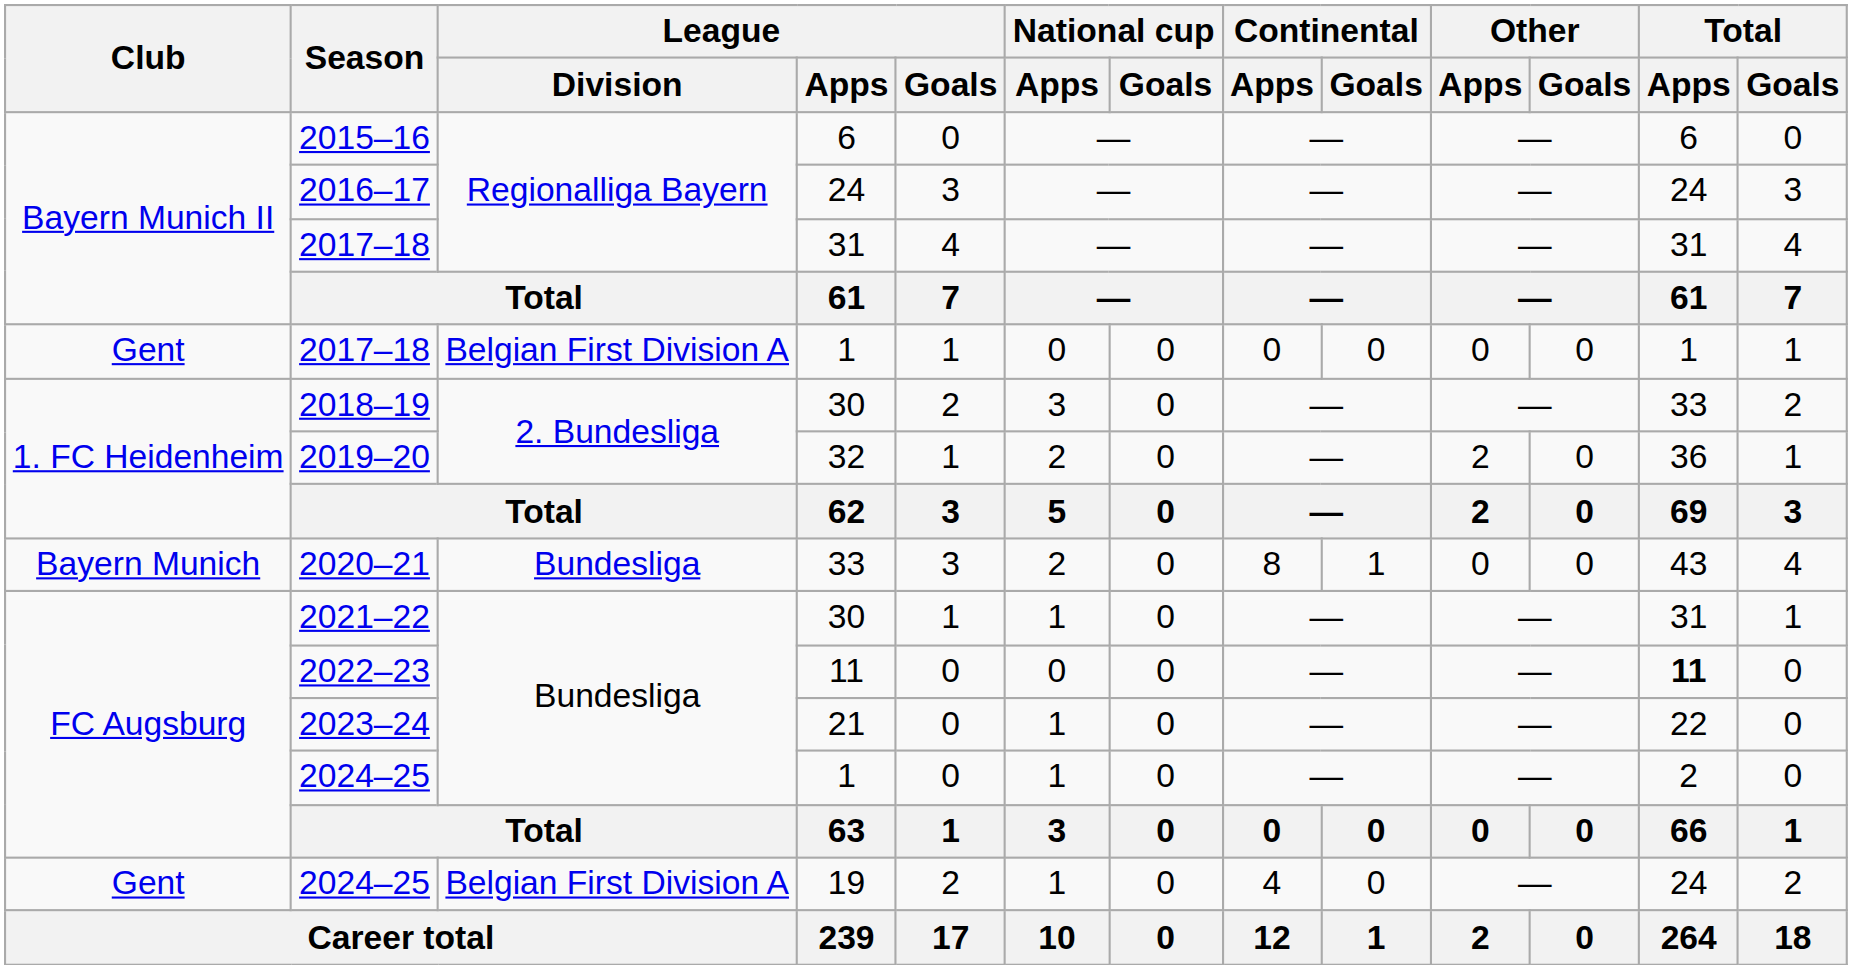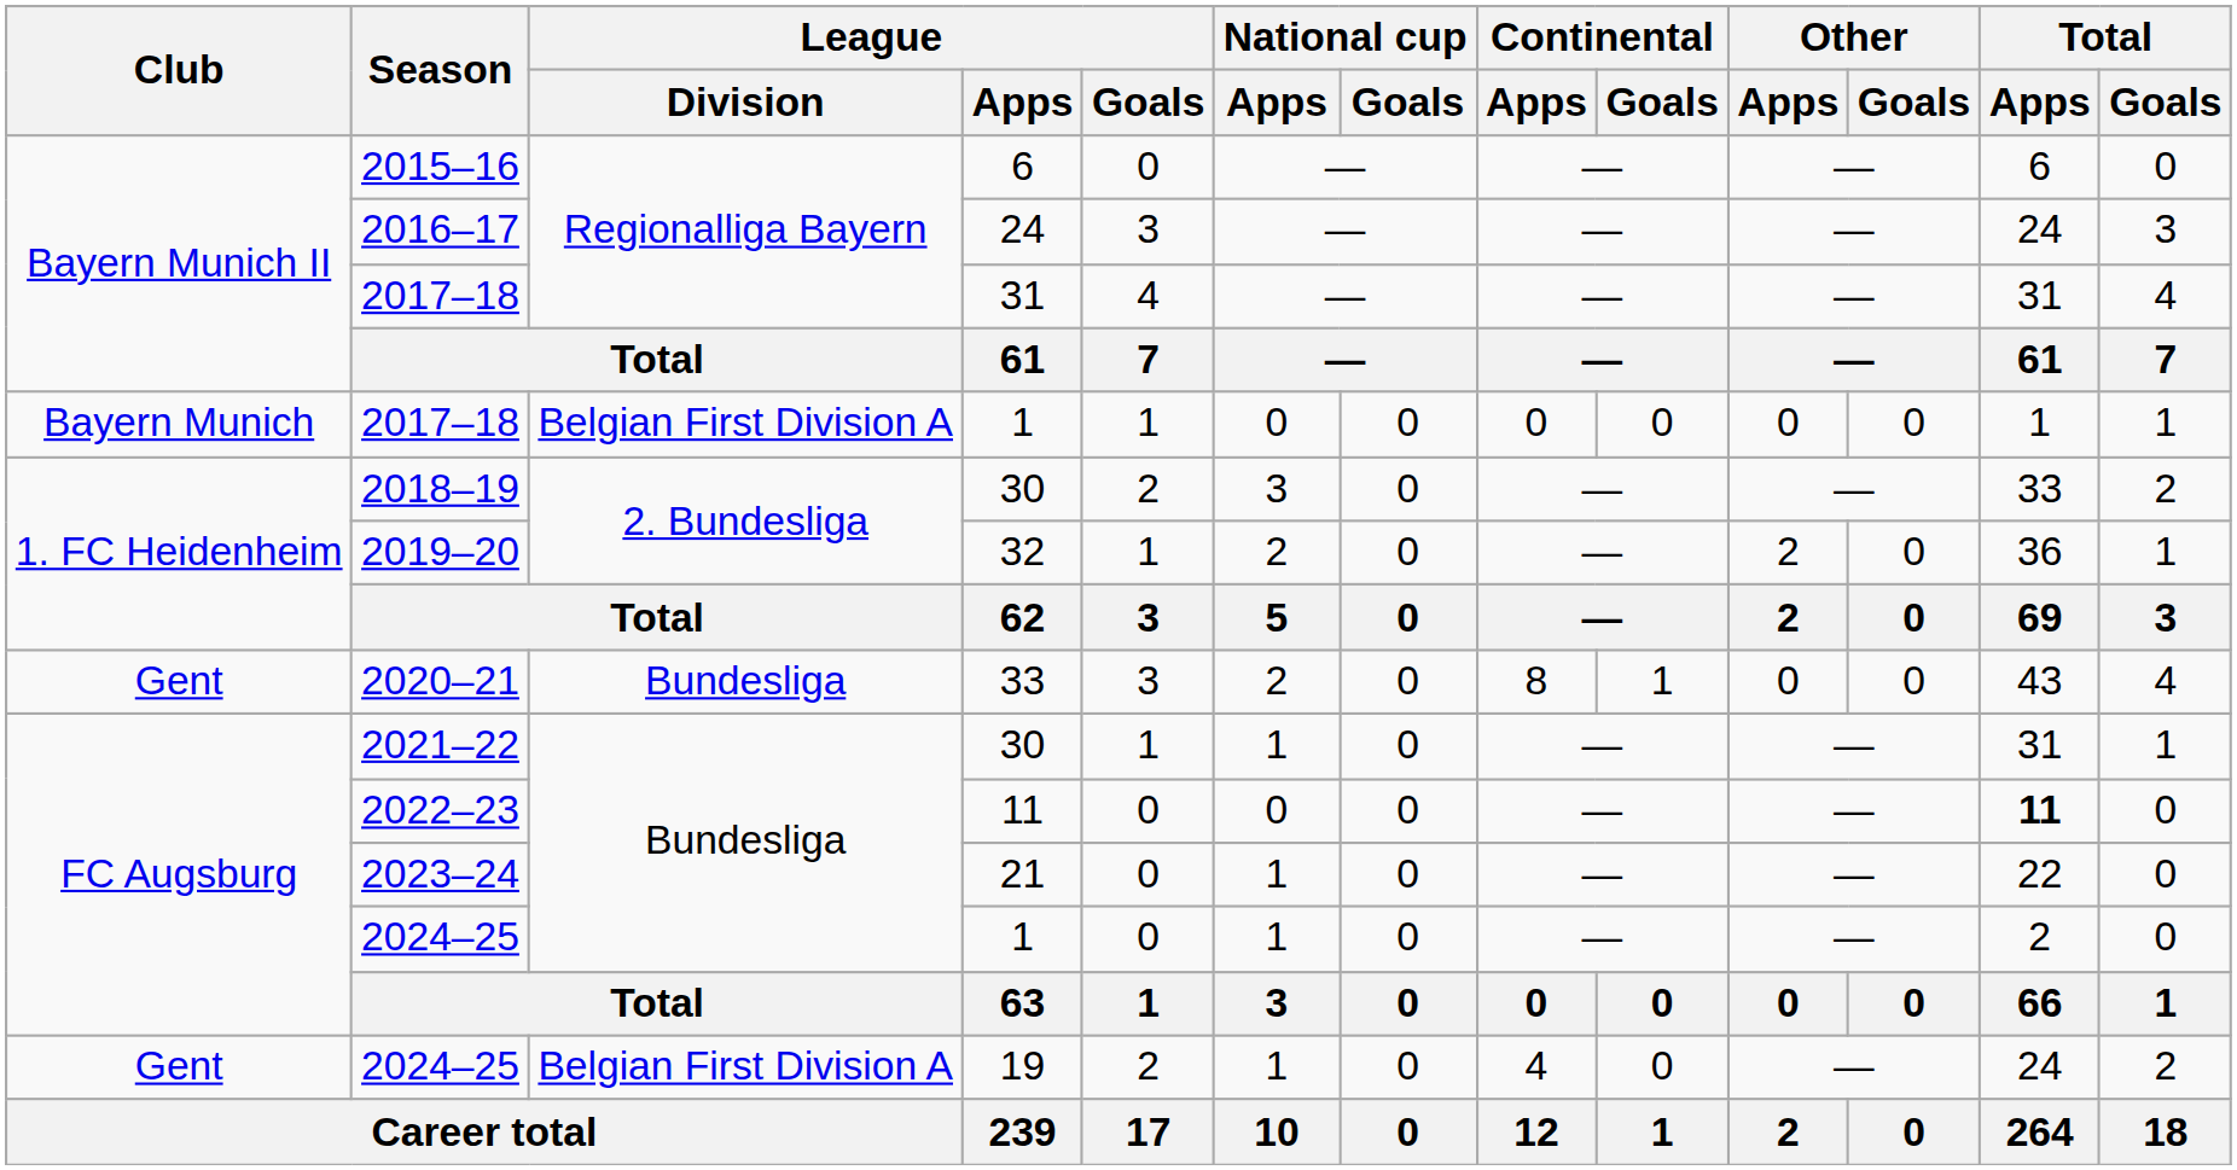 <table class="wikitable" style="text-align:center">
 <tr>
 <th rowspan="2">Club</th>
 <th rowspan="2">Season</th>
 <th colspan="3">League</th>
 <th colspan="2">National cup</th>
 <th colspan="2">Continental</th>
 <th colspan="2">Other</th>
 <th colspan="2">Total</th>
 </tr>
 <tr>
 <th>Division</th>
 <th>Apps</th>
 <th>Goals</th>
 <th>Apps</th>
 <th>Goals</th>
 <th>Apps</th>
 <th>Goals</th>
 <th>Apps</th>
 <th>Goals</th>
 <th>Apps</th>
 <th>Goals</th>
 </tr>
 <tr>
 <td rowspan="4"><a href='#'>Bayern Munich II</a></td>
 <td><a href='#'>2015–16</a></td>
 <td rowspan="3"><a href='#'>Regionalliga Bayern</a></td>
 <td>6</td>
 <td>0</td>
 <td colspan="2">—</td>
 <td colspan="2">—</td>
 <td colspan="2">—</td>
 <td>6</td>
 <td>0</td>
 </tr>
 <tr>
 <td><a href='#'>2016–17</a></td>
 <td>24</td>
 <td>3</td>
 <td colspan="2">—</td>
 <td colspan="2">—</td>
 <td colspan="2">—</td>
 <td>24</td>
 <td>3</td>
 </tr>
 <tr>
 <td><a href='#'>2017–18</a></td>
 <td>31</td>
 <td>4</td>
 <td colspan="2">—</td>
 <td colspan="2">—</td>
 <td colspan="2">—</td>
 <td>31</td>
 <td>4</td>
 </tr>
 <tr>
 <th colspan="2">Total</th>
 <th>61</th>
 <th>7</th>
 <th colspan="2">—</th>
 <th colspan="2">—</th>
 <th colspan="2">—</th>
 <th>61</th>
 <th>7</th>
 </tr>
 <tr>
-<td><a href='#'>Gent</a></td>
+<td><a href='#'>Bayern Munich</a></td>
 <td><a href='#'>2017–18</a></td>
 <td><a href='#'>Belgian First Division A</a></td>
 <td>1</td>
 <td>1</td>
 <td>0</td>
 <td>0</td>
 <td>0</td>
 <td>0</td>
 <td>0</td>
 <td>0</td>
 <td>1</td>
 <td>1</td>
 </tr>
 <tr>
 <td rowspan="3"><a href='#'>1. FC Heidenheim</a></td>
 <td><a href='#'>2018–19</a></td>
 <td rowspan="2"><a href='#'>2. Bundesliga</a></td>
 <td>30</td>
 <td>2</td>
 <td>3</td>
 <td>0</td>
 <td colspan="2">—</td>
 <td colspan="2">—</td>
 <td>33</td>
 <td>2</td>
 </tr>
 <tr>
 <td><a href='#'>2019–20</a></td>
 <td>32</td>
 <td>1</td>
 <td>2</td>
 <td>0</td>
 <td colspan="2">—</td>
 <td>2</td>
 <td>0</td>
 <td>36</td>
 <td>1</td>
 </tr>
 <tr>
 <th colspan="2">Total</th>
 <th>62</th>
 <th>3</th>
 <th>5</th>
 <th>0</th>
 <th colspan="2">—</th>
 <th>2</th>
 <th>0</th>
 <th>69</th>
 <th>3</th>
 </tr>
 <tr>
-<td><a href='#'>Bayern Munich</a></td>
+<td><a href='#'>Gent</a></td>
 <td><a href='#'>2020–21</a></td>
 <td><a href='#'>Bundesliga</a></td>
 <td>33</td>
 <td>3</td>
 <td>2</td>
 <td>0</td>
 <td>8</td>
 <td>1</td>
 <td>0</td>
 <td>0</td>
 <td>43</td>
 <td>4</td>
 </tr>
 <tr>
 <td rowspan="5"><a href='#'>FC Augsburg</a></td>
 <td><a href='#'>2021–22</a></td>
 <td rowspan="4">Bundesliga</td>
 <td>30</td>
 <td>1</td>
 <td>1</td>
 <td>0</td>
 <td colspan="2">—</td>
 <td colspan="2">—</td>
 <td>31</td>
 <td>1</td>
 </tr>
 <tr>
 <td><a href='#'>2022–23</a></td>
 <td>11</td>
 <td>0</td>
 <td>0</td>
 <td>0</td>
 <td colspan="2">—</td>
 <td colspan="2">—</td>
 <td><strong>11</strong></td>
 <td>0</td>
 </tr>
 <tr>
 <td><a href='#'>2023–24</a></td>
 <td>21</td>
 <td>0</td>
 <td>1</td>
 <td>0</td>
 <td colspan="2">—</td>
 <td colspan="2">—</td>
 <td>22</td>
 <td>0</td>
 </tr>
 <tr>
 <td><a href='#'>2024–25</a></td>
 <td>1</td>
 <td>0</td>
 <td>1</td>
 <td>0</td>
 <td colspan="2">—</td>
 <td colspan="2">—</td>
 <td>2</td>
 <td>0</td>
 </tr>
 <tr>
 <th colspan="2">Total</th>
 <th>63</th>
 <th>1</th>
 <th>3</th>
 <th>0</th>
 <th>0</th>
 <th>0</th>
 <th>0</th>
 <th>0</th>
 <th>66</th>
 <th>1</th>
 </tr>
 <tr>
 <td><a href='#'>Gent</a></td>
 <td><a href='#'>2024–25</a></td>
 <td><a href='#'>Belgian First Division A</a></td>
 <td>19</td>
 <td>2</td>
 <td>1</td>
 <td>0</td>
 <td>4</td>
 <td>0</td>
 <td colspan="2">—</td>
 <td>24</td>
 <td>2</td>
 </tr>
 <tr>
 <th colspan="3">Career total</th>
 <th>239</th>
 <th>17</th>
 <th>10</th>
 <th>0</th>
 <th>12</th>
 <th>1</th>
 <th>2</th>
 <th>0</th>
 <th>264</th>
 <th>18</th>
 </tr>
 </table>
